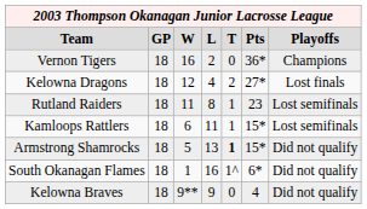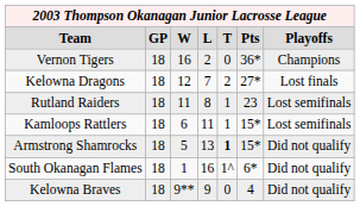 <table class="wikitable">
 <tr align="center" bgcolor="#ffeeee">
 <td colspan="7"><strong><em>2003 Thompson Okanagan Junior Lacrosse League</em></strong></td>
 </tr>
 <tr align="center"  bgcolor="#dddddd">
 <td><strong>Team </strong></td>
 <td><strong> GP </strong></td>
 <td><strong> W </strong></td>
 <td><strong> L </strong></td>
 <td><strong> T </strong></td>
 <td><strong>Pts</strong></td>
 <td><strong>Playoffs</strong></td>
 </tr>
 <tr align="center" bgcolor="#eeeeee">
 <td>Vernon Tigers</td>
 <td>18</td>
 <td>16</td>
 <td>2</td>
 <td>0</td>
 <td>36*</td>
 <td>Champions</td>
 </tr>
 <tr align="center">
 <td>Kelowna Dragons</td>
 <td>18</td>
 <td>12</td>
-<td>4</td>
+<td>7</td>
 <td>2</td>
 <td>27*</td>
 <td>Lost finals</td>
 </tr>
 <tr align="center" bgcolor="#eeeeee">
 <td>Rutland Raiders</td>
 <td>18</td>
 <td>11</td>
 <td>8</td>
 <td>1</td>
 <td>23</td>
 <td>Lost semifinals</td>
 </tr>
 <tr align="center">
 <td>Kamloops Rattlers</td>
 <td>18</td>
 <td>6</td>
 <td>11</td>
 <td>1</td>
 <td>15*</td>
 <td>Lost semifinals</td>
 </tr>
 <tr align="center" bgcolor="#eeeeee">
 <td>Armstrong Shamrocks</td>
 <td>18</td>
 <td>5</td>
 <td>13</td>
 <td><strong>1</strong></td>
 <td>15*</td>
 <td>Did not qualify</td>
 </tr>
 <tr align="center">
 <td>South Okanagan Flames</td>
 <td>18</td>
 <td>1</td>
 <td>16</td>
 <td>1^</td>
 <td>6*</td>
 <td>Did not qualify</td>
 </tr>
 <tr align="center" bgcolor="#eeeeee">
 <td>Kelowna Braves</td>
 <td>18</td>
 <td>9**</td>
 <td>9</td>
 <td>0</td>
 <td>4</td>
 <td>Did not qualify</td>
 </tr>
 </table>
